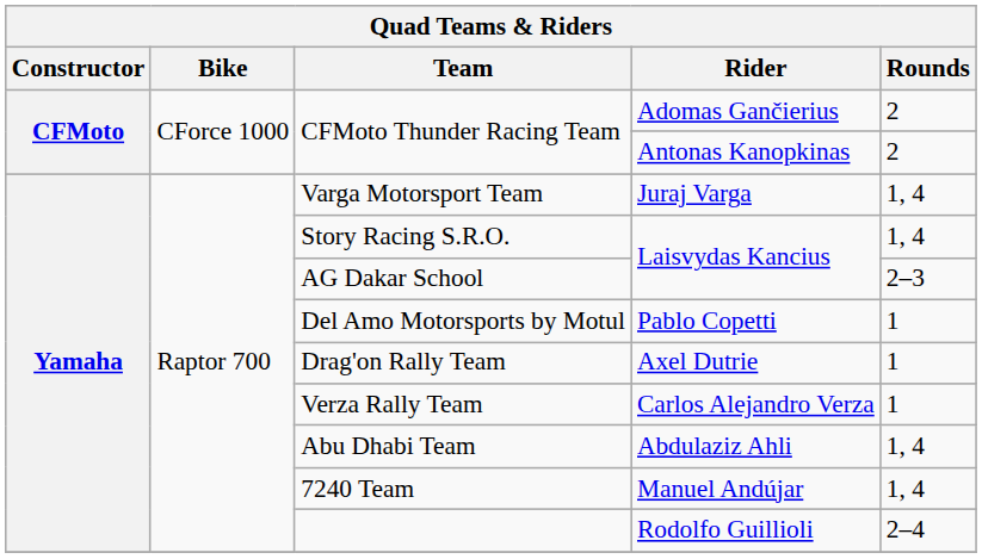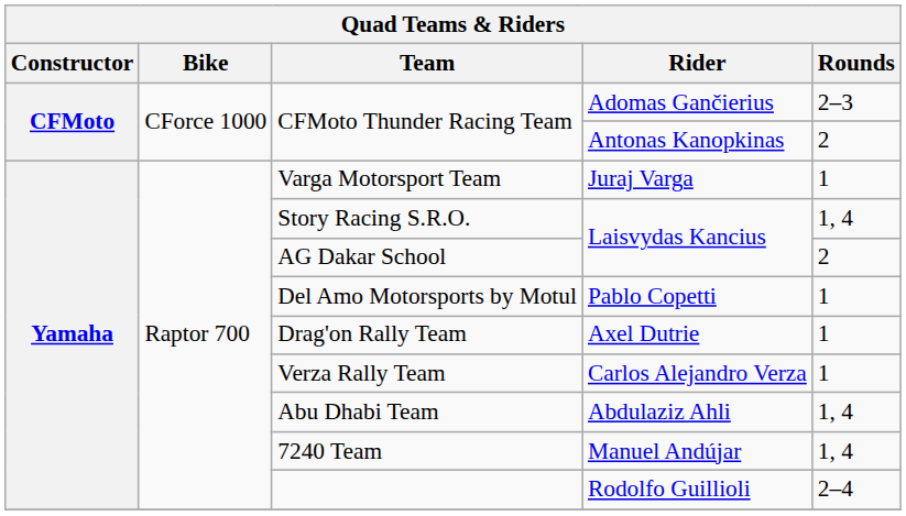 <table class="wikitable" style="font-size: 85%;">
 <tr>
 <th colspan=5><strong>Quad Teams & Riders</strong></th>
 </tr>
 <tr>
 <th>Constructor</th>
 <th>Bike</th>
 <th>Team</th>
 <th>Rider</th>
 <th>Rounds</th>
 </tr>
 <tr>
 <th rowspan=2><a href='#'>CFMoto</a></th>
 <td rowspan=2>CForce 1000</td>
 <td rowspan=2>CFMoto Thunder Racing Team</td>
 <td> <a href='#'>Adomas Gančierius</a></td>
-<td>2</td>
+<td>2–3</td>
 </tr>
 <tr>
 <td> <a href='#'>Antonas Kanopkinas</a></td>
 <td>2</td>
 </tr>
 <tr>
 <th rowspan=9><a href='#'>Yamaha</a></th>
 <td rowspan=9>Raptor 700</td>
 <td>Varga Motorsport Team</td>
 <td> <a href='#'>Juraj Varga</a></td>
-<td>1, 4</td>
+<td>1</td>
 </tr>
 <tr>
 <td>Story Racing S.R.O.</td>
 <td rowspan=2> <a href='#'>Laisvydas Kancius</a></td>
 <td>1, 4</td>
 </tr>
 <tr>
 <td>AG Dakar School</td>
-<td>2–3</td>
+<td>2</td>
 </tr>
 <tr>
 <td>Del Amo Motorsports by Motul</td>
 <td> <a href='#'>Pablo Copetti</a></td>
 <td>1</td>
 </tr>
 <tr>
 <td>Drag'on Rally Team</td>
 <td> <a href='#'>Axel Dutrie</a></td>
 <td>1</td>
 </tr>
 <tr>
 <td>Verza Rally Team</td>
 <td> <a href='#'>Carlos Alejandro Verza</a></td>
 <td>1</td>
 </tr>
 <tr>
 <td>Abu Dhabi Team</td>
 <td> <a href='#'>Abdulaziz Ahli</a></td>
 <td>1, 4</td>
 </tr>
 <tr>
 <td>7240 Team</td>
 <td> <a href='#'>Manuel Andújar</a></td>
 <td>1, 4</td>
 </tr>
 <tr>
 <td></td>
 <td> <a href='#'>Rodolfo Guillioli</a></td>
 <td>2–4</td>
 </tr>
 <tr>
 </tr>
 </table>
